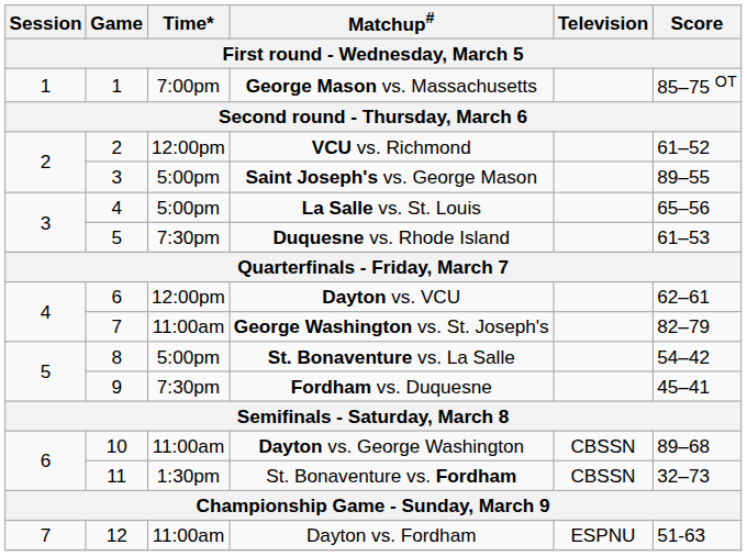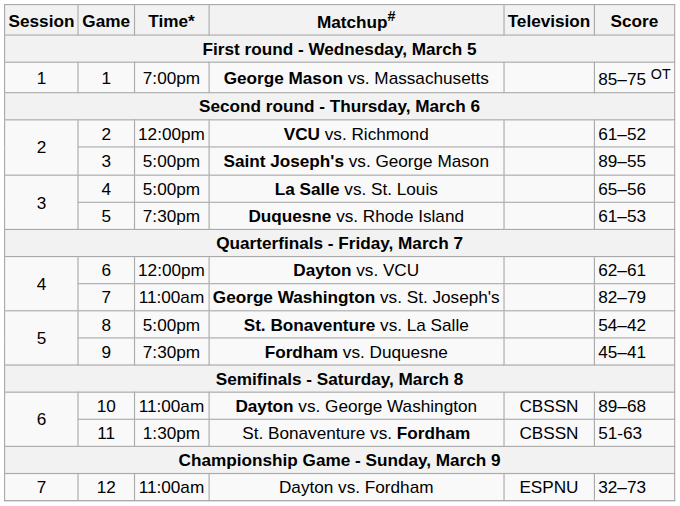 <table class="wikitable" style="font-size: 95%; text-align:center;">
 <tr>
 <th>Session</th>
 <th>Game</th>
 <th>Time*</th>
 <th>Matchup<sup>#</sup></th>
 <th>Television</th>
 <th>Score</th>
 </tr>
 <tr>
 <th colspan=6>First round - Wednesday, March 5</th>
 </tr>
 <tr>
 <td rowspan=1>1</td>
 <td>1</td>
 <td>7:00pm</td>
 <td><strong>George Mason</strong> vs. Massachusetts</td>
 <td></td>
 <td style="text-align:left;">85–75 <sup>OT</sup></td>
 </tr>
 <tr>
 <th colspan=6>Second round - Thursday, March 6</th>
 </tr>
 <tr>
 <td rowspan=2>2</td>
 <td>2</td>
 <td>12:00pm</td>
 <td><strong>VCU</strong> vs. Richmond</td>
 <td></td>
 <td style="text-align:left;">61–52</td>
 </tr>
 <tr>
 <td>3</td>
 <td>5:00pm</td>
 <td><strong>Saint Joseph's</strong> vs. George Mason</td>
 <td></td>
 <td style="text-align:left;">89–55</td>
 </tr>
 <tr>
 <td rowspan=2>3</td>
 <td>4</td>
 <td>5:00pm</td>
 <td><strong>La Salle</strong> vs. St. Louis</td>
 <td></td>
 <td style="text-align:left;">65–56</td>
 </tr>
 <tr>
 <td>5</td>
 <td>7:30pm</td>
 <td><strong>Duquesne</strong> vs. Rhode Island</td>
 <td></td>
 <td style="text-align:left;">61–53</td>
 </tr>
 <tr>
 <th colspan=6>Quarterfinals - Friday, March 7</th>
 </tr>
 <tr>
 <td rowspan=2>4</td>
 <td>6</td>
 <td>12:00pm</td>
 <td><strong>Dayton </strong>vs. VCU</td>
 <td></td>
 <td style="text-align:left;">62–61</td>
 </tr>
 <tr>
 <td>7</td>
 <td>11:00am</td>
 <td><strong>George Washington</strong> vs. St. Joseph's</td>
 <td></td>
 <td style="text-align:left;">82–79</td>
 </tr>
 <tr>
 <td rowspan=2>5</td>
 <td>8</td>
 <td>5:00pm</td>
 <td><strong>St. Bonaventure</strong> vs. La Salle</td>
 <td></td>
 <td style="text-align:left;">54–42</td>
 </tr>
 <tr>
 <td>9</td>
 <td>7:30pm</td>
 <td><strong>Fordham</strong> vs. Duquesne</td>
 <td></td>
 <td style="text-align:left;">45–41</td>
 </tr>
 <tr>
 <th colspan=6>Semifinals - Saturday, March 8</th>
 </tr>
 <tr>
 <td rowspan=2>6</td>
 <td>10</td>
 <td>11:00am</td>
 <td><strong>Dayton</strong> vs. George Washington</td>
 <td>CBSSN</td>
 <td style="text-align:left;">89–68</td>
 </tr>
 <tr>
 <td>11</td>
 <td>1:30pm</td>
 <td>St. Bonaventure vs. <strong>Fordham</strong></td>
 <td>CBSSN</td>
-<td style="text-align:left;">32–73</td>
+<td style="text-align:left;">51-63</td>
 </tr>
 <tr>
 <th colspan=6>Championship Game - Sunday, March 9</th>
 </tr>
 <tr>
 <td>7</td>
 <td>12</td>
 <td>11:00am</td>
 <td>Dayton vs. Fordham</td>
 <td>ESPNU</td>
-<td style="text-align:left;">51-63</td>
+<td style="text-align:left;">32–73</td>
 </tr>
 <tr>
 </tr>
 </table>
